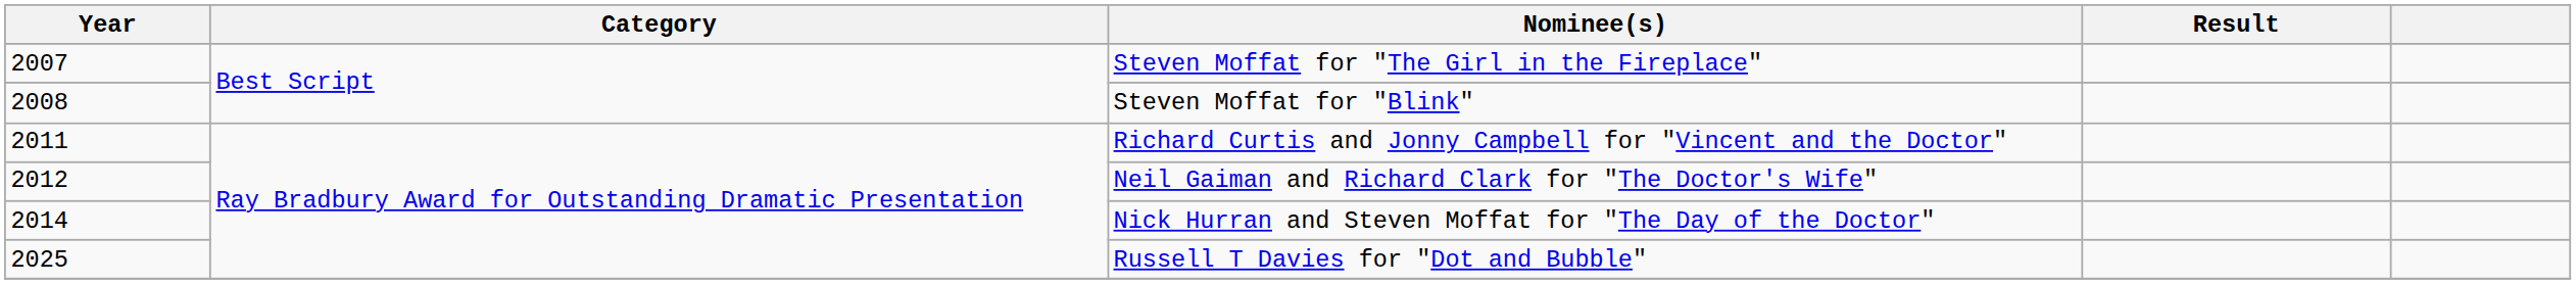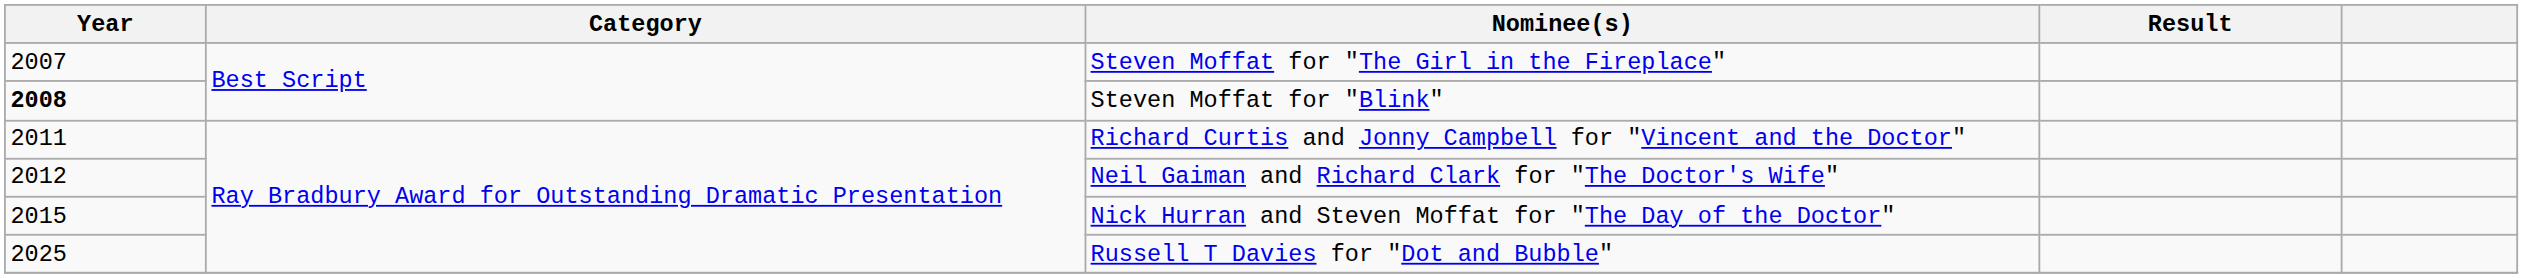 <table class="wikitable" style="width:70%">
 <tr>
 <th style="width:8%">Year</th>
 <th style="width:35%">Category</th>
 <th style="width:38%">Nominee(s)</th>
 <th style="width:12%">Result</th>
 <th style="width:7%"></th>
 </tr>
 <tr>
 <td>2007</td>
 <td rowspan="2"><a href='#'>Best Script</a></td>
 <td><a href='#'>Steven Moffat</a> for "<a href='#'>The Girl in the Fireplace</a>"</td>
 <td></td>
 <td></td>
 </tr>
 <tr>
-<td>2008</td>
+<td><strong>2008</strong></td>
 <td>Steven Moffat for "<a href='#'>Blink</a>"</td>
 <td></td>
 <td></td>
 </tr>
 <tr>
 <td>2011</td>
 <td rowspan="4"><a href='#'>Ray Bradbury Award for Outstanding Dramatic Presentation</a></td>
 <td><a href='#'>Richard Curtis</a> and <a href='#'>Jonny Campbell</a> for "<a href='#'>Vincent and the Doctor</a>"</td>
 <td></td>
 <td></td>
 </tr>
 <tr>
 <td>2012</td>
 <td><a href='#'>Neil Gaiman</a> and <a href='#'>Richard Clark</a> for "<a href='#'>The Doctor's Wife</a>"</td>
 <td></td>
 <td></td>
 </tr>
 <tr>
-<td>2014</td>
+<td>2015</td>
 <td><a href='#'>Nick Hurran</a> and Steven Moffat for "<a href='#'>The Day of the Doctor</a>"</td>
 <td></td>
 <td></td>
 </tr>
 <tr>
 <td>2025</td>
 <td><a href='#'>Russell T Davies</a> for "<a href='#'>Dot and Bubble</a>"</td>
 <td></td>
 <td></td>
 </tr>
 <tr>
 </tr>
 </table>
